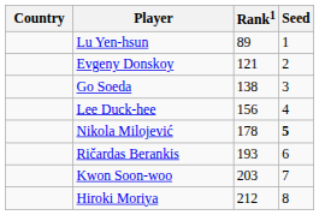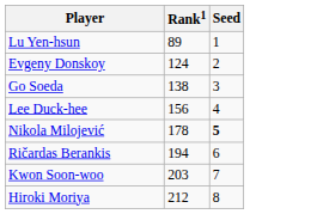 <table class="sortable wikitable">
 <tr>
-<th width="70">Country</th>
 <th width="175">Player</th>
 <th>Rank<sup>1</sup></th>
 <th>Seed</th>
 </tr>
 <tr>
-<td></td>
 <td><a href='#'>Lu Yen-hsun</a></td>
 <td>89</td>
 <td>1</td>
 </tr>
 <tr>
-<td></td>
 <td><a href='#'>Evgeny Donskoy</a></td>
-<td>121</td>
+<td>124</td>
 <td>2</td>
 </tr>
 <tr>
-<td></td>
 <td><a href='#'>Go Soeda</a></td>
 <td>138</td>
 <td>3</td>
 </tr>
 <tr>
-<td></td>
 <td><a href='#'>Lee Duck-hee</a></td>
 <td>156</td>
 <td>4</td>
 </tr>
 <tr>
-<td></td>
 <td><a href='#'>Nikola Milojević</a></td>
 <td>178</td>
 <td><strong>5</strong></td>
 </tr>
 <tr>
-<td></td>
 <td><a href='#'>Ričardas Berankis</a></td>
-<td>193</td>
+<td>194</td>
 <td>6</td>
 </tr>
 <tr>
-<td></td>
 <td><a href='#'>Kwon Soon-woo</a></td>
 <td>203</td>
 <td>7</td>
 </tr>
 <tr>
-<td></td>
 <td><a href='#'>Hiroki Moriya</a></td>
 <td>212</td>
 <td>8</td>
 </tr>
 </table>
